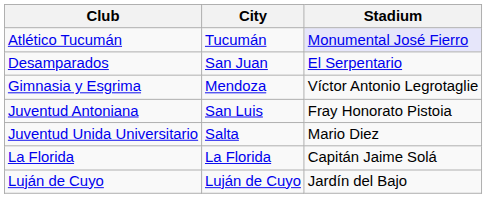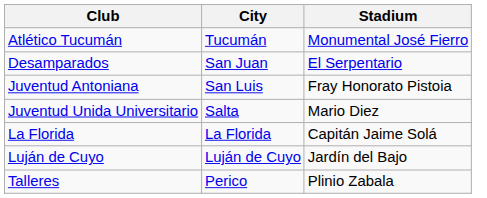 <table class="wikitable sortable">
 <tr>
 <th>Club</th>
 <th>City</th>
 <th>Stadium</th>
 </tr>
 <tr>
 <td> <a href='#'>Atlético Tucumán</a></td>
 <td><a href='#'>Tucumán</a></td>
-<td style="background: lavender;"><a href='#'>Monumental José Fierro</a></td>
+<td><a href='#'>Monumental José Fierro</a></td>
 </tr>
 <tr>
 <td> <a href='#'>Desamparados</a></td>
 <td><a href='#'>San Juan</a></td>
 <td><a href='#'>El Serpentario</a></td>
-</tr>
-<tr>
-<td> <a href='#'>Gimnasia y Esgrima</a></td>
-<td><a href='#'>Mendoza</a></td>
-<td>Víctor Antonio Legrotaglie</td>
 </tr>
 <tr>
 <td> <a href='#'>Juventud Antoniana</a></td>
 <td><a href='#'>San Luis</a></td>
 <td>Fray Honorato Pistoia</td>
 </tr>
 <tr>
 <td> <a href='#'>Juventud Unida Universitario</a></td>
 <td><a href='#'>Salta</a></td>
 <td>Mario Diez</td>
 </tr>
 <tr>
 <td> <a href='#'>La Florida</a></td>
 <td><a href='#'>La Florida</a></td>
 <td>Capitán Jaime Solá</td>
 </tr>
 <tr>
 <td> <a href='#'>Luján de Cuyo</a></td>
 <td><a href='#'>Luján de Cuyo</a></td>
 <td>Jardín del Bajo</td>
 </tr>
+<tr>
+<td> <a href='#'>Talleres</a></td>
+<td><a href='#'>Perico</a></td>
+<td>Plinio Zabala</td>
+</tr>
 </table>
